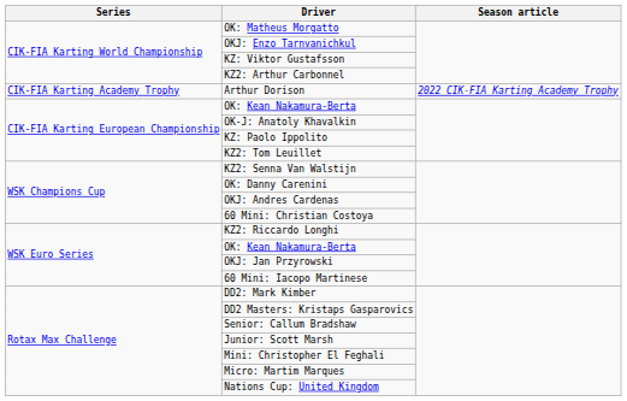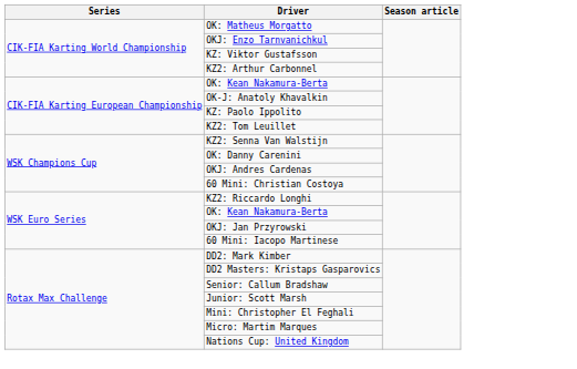 <table class="wikitable" style="font-size: 87%;">
 <tr>
 <th>Series</th>
 <th>Driver</th>
 <th>Season article</th>
 </tr>
 <tr>
 <td rowspan=4><a href='#'>CIK-FIA Karting World Championship</a></td>
 <td>OK:  <a href='#'>Matheus Morgatto</a></td>
 <td rowspan=4></td>
 </tr>
 <tr>
 <td>OKJ:  <a href='#'>Enzo Tarnvanichkul</a></td>
 </tr>
 <tr>
 <td>KZ:  Viktor Gustafsson</td>
 </tr>
 <tr>
 <td>KZ2:  Arthur Carbonnel</td>
-</tr>
-<tr>
-<td><a href='#'>CIK-FIA Karting Academy Trophy</a></td>
-<td> Arthur Dorison</td>
-<td><em><a href='#'>2022 CIK-FIA Karting Academy Trophy</a></em></td>
 </tr>
 <tr>
 <td rowspan=4><a href='#'>CIK-FIA Karting European Championship</a></td>
 <td>OK:  <a href='#'>Kean Nakamura-Berta</a></td>
 <td rowspan=4></td>
 </tr>
 <tr>
 <td>OK-J:  Anatoly Khavalkin</td>
 </tr>
 <tr>
 <td>KZ:  Paolo Ippolito</td>
 </tr>
 <tr>
 <td>KZ2:  Tom Leuillet</td>
 </tr>
 <tr>
 <td rowspan=4><a href='#'>WSK Champions Cup</a></td>
 <td>KZ2:  Senna Van Walstijn</td>
 <td rowspan=4></td>
 </tr>
 <tr>
 <td>OK:  Danny Carenini</td>
 </tr>
 <tr>
 <td>OKJ:  Andres Cardenas</td>
 </tr>
 <tr>
 <td>60 Mini:  Christian Costoya</td>
 </tr>
 <tr>
 <td rowspan=4><a href='#'>WSK Euro Series</a></td>
 <td>KZ2:  Riccardo Longhi</td>
 <td rowspan=4></td>
 </tr>
 <tr>
 <td>OK:  <a href='#'>Kean Nakamura-Berta</a></td>
 </tr>
 <tr>
 <td>OKJ:  Jan Przyrowski</td>
 </tr>
 <tr>
 <td>60 Mini:  Iacopo Martinese</td>
 </tr>
 <tr>
 <td rowspan=7><a href='#'>Rotax Max Challenge</a></td>
 <td>DD2:  Mark Kimber</td>
 <td rowspan=7></td>
 </tr>
 <tr>
 <td>DD2 Masters:  Kristaps Gasparovics</td>
 </tr>
 <tr>
 <td>Senior:  Callum Bradshaw</td>
 </tr>
 <tr>
 <td>Junior:  Scott Marsh</td>
 </tr>
 <tr>
 <td>Mini:  Christopher El Feghali</td>
 </tr>
 <tr>
 <td>Micro:  Martim Marques</td>
 </tr>
 <tr>
 <td>Nations Cup:  <a href='#'>United Kingdom</a></td>
 </tr>
 </table>
